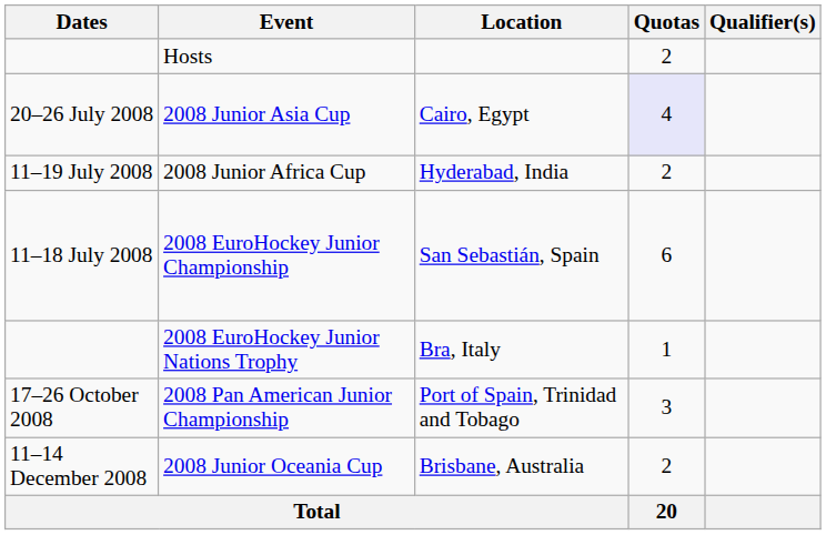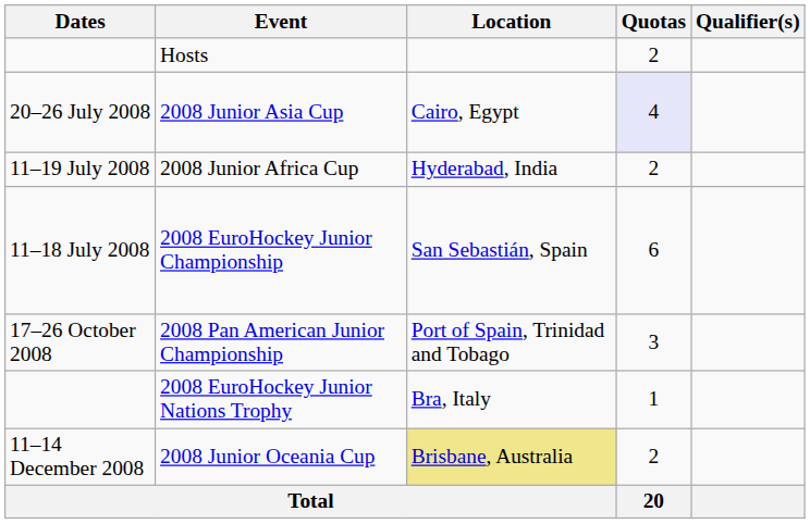 <table class=wikitable>
 <tr>
 <th>Dates</th>
 <th>Event</th>
 <th>Location</th>
 <th>Quotas</th>
 <th>Qualifier(s)</th>
 </tr>
 <tr>
 <td></td>
 <td>Hosts</td>
 <td></td>
 <td align=center>2</td>
 <td><br></td>
 </tr>
 <tr>
 <td>20–26 July 2008</td>
 <td><a href='#'>2008 Junior Asia Cup</a></td>
 <td><a href='#'>Cairo</a>, Egypt</td>
 <td align=center style="background: lavender;">4</td>
 <td><br><br><br></td>
 </tr>
 <tr>
 <td>11–19 July 2008</td>
 <td>2008 Junior Africa Cup</td>
 <td><a href='#'>Hyderabad</a>, India</td>
 <td align=center>2</td>
 <td><br></td>
 </tr>
 <tr>
 <td>11–18 July 2008</td>
 <td><a href='#'>2008 EuroHockey Junior Championship</a></td>
 <td><a href='#'>San Sebastián</a>, Spain</td>
 <td align=center>6</td>
 <td><br><br><br><br><br></td>
 </tr>
 <tr>
+<td>17–26 October 2008</td>
+<td><a href='#'>2008 Pan American Junior Championship</a></td>
+<td><a href='#'>Port of Spain</a>, Trinidad and Tobago</td>
+<td align=center>3</td>
+<td><br><br></td>
+</tr>
+<tr>
 <td></td>
 <td><a href='#'>2008 EuroHockey Junior Nations Trophy</a></td>
 <td><a href='#'>Bra</a>, Italy</td>
 <td align=center>1</td>
 <td></td>
 </tr>
 <tr>
-<td>17–26 October 2008</td>
-<td><a href='#'>2008 Pan American Junior Championship</a></td>
-<td><a href='#'>Port of Spain</a>, Trinidad and Tobago</td>
-<td align=center>3</td>
-<td><br><br></td>
-</tr>
-<tr>
 <td>11–14 December 2008</td>
 <td><a href='#'>2008 Junior Oceania Cup</a></td>
-<td><a href='#'>Brisbane</a>, Australia</td>
+<td style="background: khaki;"><a href='#'>Brisbane</a>, Australia</td>
 <td align=center>2</td>
 <td><br></td>
 </tr>
 <tr>
 <th colspan=3>Total</th>
 <th>20</th>
 <th></th>
 </tr>
 </table>
